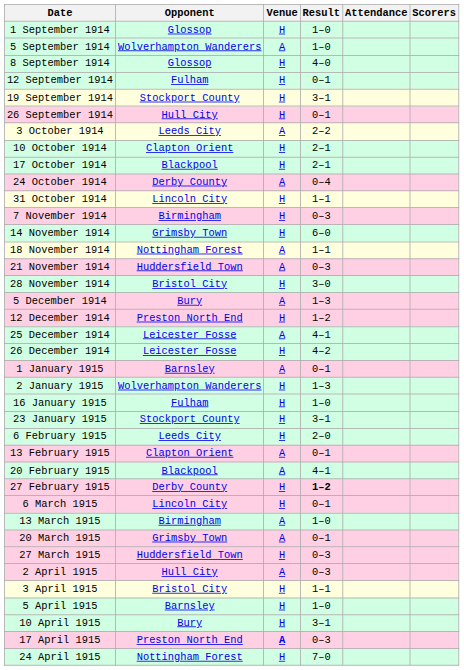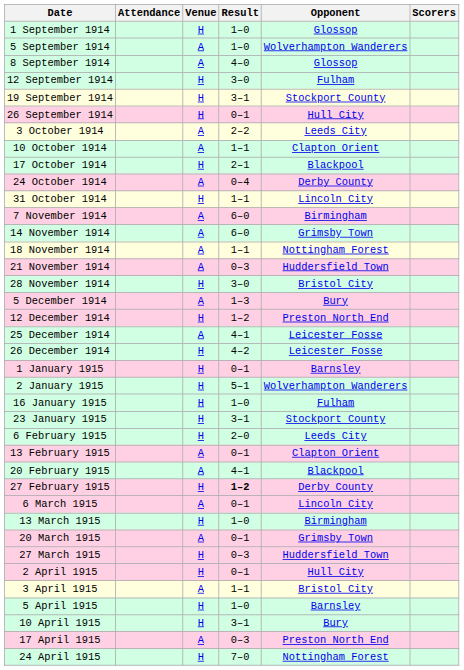 <table class="wikitable sortable" style="text-align:center;">
 <tr>
 <th>Date</th>
-<th>Opponent</th>
+<th>Attendance</th>
 <th>Venue</th>
 <th>Result</th>
-<th>Attendance</th>
+<th>Opponent</th>
 <th>Scorers</th>
 </tr>
 <tr style="background:#d0ffe3;">
 <td>1 September 1914</td>
-<td><a href='#'>Glossop</a></td>
+<td></td>
 <td><a href='#'>H</a></td>
 <td>1–0</td>
-<td></td>
+<td><a href='#'>Glossop</a></td>
 <td></td>
 </tr>
 <tr style="background:#d0ffe3;">
 <td>5 September 1914</td>
-<td><a href='#'>Wolverhampton Wanderers</a></td>
+<td></td>
 <td><a href='#'>A</a></td>
 <td>1–0</td>
-<td></td>
+<td><a href='#'>Wolverhampton Wanderers</a></td>
 <td></td>
 </tr>
 <tr style="background:#d0ffe3;">
 <td>8 September 1914</td>
+<td></td>
+<td><a href='#'>A</a></td>
+<td>4–0</td>
 <td><a href='#'>Glossop</a></td>
-<td><a href='#'>H</a></td>
-<td>4–0</td>
-<td></td>
 <td></td>
 </tr>
 <tr style="background:#d0ffe3;">
 <td>12 September 1914</td>
+<td></td>
+<td><a href='#'>H</a></td>
+<td>3–0</td>
 <td><a href='#'>Fulham</a></td>
-<td><a href='#'>H</a></td>
-<td>0–1</td>
-<td></td>
 <td></td>
 </tr>
 <tr style="background:#ffffdd;">
 <td>19 September 1914</td>
-<td><a href='#'>Stockport County</a></td>
+<td></td>
 <td><a href='#'>H</a></td>
 <td>3–1</td>
-<td></td>
+<td><a href='#'>Stockport County</a></td>
 <td></td>
 </tr>
 <tr style="background:#ffd0e3;">
 <td>26 September 1914</td>
-<td><a href='#'>Hull City</a></td>
+<td></td>
 <td><a href='#'>H</a></td>
 <td>0–1</td>
-<td></td>
+<td><a href='#'>Hull City</a></td>
 <td></td>
 </tr>
 <tr style="background:#ffffdd;">
 <td>3 October 1914</td>
-<td><a href='#'>Leeds City</a></td>
+<td></td>
 <td><a href='#'>A</a></td>
 <td>2–2</td>
-<td></td>
+<td><a href='#'>Leeds City</a></td>
 <td></td>
 </tr>
 <tr style="background:#d0ffe3;">
 <td>10 October 1914</td>
+<td></td>
+<td><a href='#'>A</a></td>
+<td>1–1</td>
 <td><a href='#'>Clapton Orient</a></td>
-<td><a href='#'>H</a></td>
-<td>2–1</td>
-<td></td>
 <td></td>
 </tr>
 <tr style="background:#d0ffe3;">
 <td>17 October 1914</td>
-<td><a href='#'>Blackpool</a></td>
+<td></td>
 <td><a href='#'>H</a></td>
 <td>2–1</td>
-<td></td>
+<td><a href='#'>Blackpool</a></td>
 <td></td>
 </tr>
 <tr style="background:#ffd0e3;">
 <td>24 October 1914</td>
-<td><a href='#'>Derby County</a></td>
+<td></td>
 <td><a href='#'>A</a></td>
 <td>0–4</td>
-<td></td>
+<td><a href='#'>Derby County</a></td>
 <td></td>
 </tr>
 <tr style="background:#ffffdd;">
 <td>31 October 1914</td>
-<td><a href='#'>Lincoln City</a></td>
+<td></td>
 <td><a href='#'>H</a></td>
 <td>1–1</td>
-<td></td>
+<td><a href='#'>Lincoln City</a></td>
 <td></td>
 </tr>
 <tr style="background:#ffd0e3;">
 <td>7 November 1914</td>
+<td></td>
+<td><a href='#'>A</a></td>
+<td>6–0</td>
 <td><a href='#'>Birmingham</a></td>
-<td><a href='#'>H</a></td>
-<td>0–3</td>
-<td></td>
 <td></td>
 </tr>
 <tr style="background:#d0ffe3;">
 <td>14 November 1914</td>
+<td></td>
+<td><a href='#'>A</a></td>
+<td>6–0</td>
 <td><a href='#'>Grimsby Town</a></td>
-<td><a href='#'>H</a></td>
-<td>6–0</td>
-<td></td>
 <td></td>
 </tr>
 <tr style="background:#ffffdd;">
 <td>18 November 1914</td>
-<td><a href='#'>Nottingham Forest</a></td>
+<td></td>
 <td><a href='#'>A</a></td>
 <td>1–1</td>
-<td></td>
+<td><a href='#'>Nottingham Forest</a></td>
 <td></td>
 </tr>
 <tr style="background:#ffd0e3;">
 <td>21 November 1914</td>
-<td><a href='#'>Huddersfield Town</a></td>
+<td></td>
 <td><a href='#'>A</a></td>
 <td>0–3</td>
-<td></td>
+<td><a href='#'>Huddersfield Town</a></td>
 <td></td>
 </tr>
 <tr style="background:#d0ffe3;">
 <td>28 November 1914</td>
-<td><a href='#'>Bristol City</a></td>
+<td></td>
 <td><a href='#'>H</a></td>
 <td>3–0</td>
-<td></td>
+<td><a href='#'>Bristol City</a></td>
 <td></td>
 </tr>
 <tr style="background:#ffd0e3;">
 <td>5 December 1914</td>
-<td><a href='#'>Bury</a></td>
+<td></td>
 <td><a href='#'>A</a></td>
 <td>1–3</td>
-<td></td>
+<td><a href='#'>Bury</a></td>
 <td></td>
 </tr>
 <tr style="background:#ffd0e3;">
 <td>12 December 1914</td>
-<td><a href='#'>Preston North End</a></td>
+<td></td>
 <td><a href='#'>H</a></td>
 <td>1–2</td>
-<td></td>
+<td><a href='#'>Preston North End</a></td>
 <td></td>
 </tr>
 <tr style="background:#d0ffe3;">
 <td>25 December 1914</td>
-<td><a href='#'>Leicester Fosse</a></td>
+<td></td>
 <td><a href='#'>A</a></td>
 <td>4–1</td>
-<td></td>
+<td><a href='#'>Leicester Fosse</a></td>
 <td></td>
 </tr>
 <tr style="background:#d0ffe3;">
 <td>26 December 1914</td>
-<td><a href='#'>Leicester Fosse</a></td>
+<td></td>
 <td><a href='#'>H</a></td>
 <td>4–2</td>
-<td></td>
+<td><a href='#'>Leicester Fosse</a></td>
 <td></td>
 </tr>
 <tr style="background:#ffd0e3;">
 <td>1 January 1915</td>
+<td></td>
+<td><a href='#'>H</a></td>
+<td>0–1</td>
 <td><a href='#'>Barnsley</a></td>
-<td><a href='#'>A</a></td>
-<td>0–1</td>
-<td></td>
 <td></td>
 </tr>
 <tr style="background:#d0ffe3;">
 <td>2 January 1915</td>
+<td></td>
+<td><a href='#'>H</a></td>
+<td>5–1</td>
 <td><a href='#'>Wolverhampton Wanderers</a></td>
-<td><a href='#'>H</a></td>
-<td>1–3</td>
-<td></td>
 <td></td>
 </tr>
 <tr style="background:#d0ffe3;">
 <td>16 January 1915</td>
-<td><a href='#'>Fulham</a></td>
+<td></td>
 <td><a href='#'>H</a></td>
 <td>1–0</td>
-<td></td>
+<td><a href='#'>Fulham</a></td>
 <td></td>
 </tr>
 <tr style="background:#d0ffe3;">
 <td>23 January 1915</td>
-<td><a href='#'>Stockport County</a></td>
+<td></td>
 <td><a href='#'>H</a></td>
 <td>3–1</td>
-<td></td>
+<td><a href='#'>Stockport County</a></td>
 <td></td>
 </tr>
 <tr style="background:#d0ffe3;">
 <td>6 February 1915</td>
-<td><a href='#'>Leeds City</a></td>
+<td></td>
 <td><a href='#'>H</a></td>
 <td>2–0</td>
-<td></td>
+<td><a href='#'>Leeds City</a></td>
 <td></td>
 </tr>
 <tr style="background:#ffd0e3;">
 <td>13 February 1915</td>
-<td><a href='#'>Clapton Orient</a></td>
+<td></td>
 <td><a href='#'>A</a></td>
 <td>0–1</td>
-<td></td>
+<td><a href='#'>Clapton Orient</a></td>
 <td></td>
 </tr>
 <tr style="background:#d0ffe3;">
 <td>20 February 1915</td>
-<td><a href='#'>Blackpool</a></td>
+<td></td>
 <td><a href='#'>A</a></td>
 <td>4–1</td>
-<td></td>
+<td><a href='#'>Blackpool</a></td>
 <td></td>
 </tr>
 <tr style="background:#ffd0e3;">
 <td>27 February 1915</td>
-<td><a href='#'>Derby County</a></td>
+<td></td>
 <td><a href='#'>H</a></td>
 <td><strong>1–2</strong></td>
-<td></td>
+<td><a href='#'>Derby County</a></td>
 <td></td>
 </tr>
 <tr style="background:#ffd0e3;">
 <td>6 March 1915</td>
+<td></td>
+<td><a href='#'>A</a></td>
+<td>0–1</td>
 <td><a href='#'>Lincoln City</a></td>
-<td><a href='#'>H</a></td>
-<td>0–1</td>
-<td></td>
 <td></td>
 </tr>
 <tr style="background:#d0ffe3;">
 <td>13 March 1915</td>
+<td></td>
+<td><a href='#'>H</a></td>
+<td>1–0</td>
 <td><a href='#'>Birmingham</a></td>
-<td><a href='#'>A</a></td>
-<td>1–0</td>
-<td></td>
 <td></td>
 </tr>
 <tr style="background:#ffd0e3;">
 <td>20 March 1915</td>
-<td><a href='#'>Grimsby Town</a></td>
+<td></td>
 <td><a href='#'>A</a></td>
 <td>0–1</td>
-<td></td>
+<td><a href='#'>Grimsby Town</a></td>
 <td></td>
 </tr>
 <tr style="background:#ffd0e3;">
 <td>27 March 1915</td>
-<td><a href='#'>Huddersfield Town</a></td>
+<td></td>
 <td><a href='#'>H</a></td>
 <td>0–3</td>
-<td></td>
+<td><a href='#'>Huddersfield Town</a></td>
 <td></td>
 </tr>
 <tr style="background:#ffd0e3;">
 <td>2 April 1915</td>
+<td></td>
+<td><a href='#'>H</a></td>
+<td>0–1</td>
 <td><a href='#'>Hull City</a></td>
-<td><a href='#'>A</a></td>
-<td>0–3</td>
-<td></td>
 <td></td>
 </tr>
 <tr style="background:#ffffdd;">
 <td>3 April 1915</td>
+<td></td>
+<td><a href='#'>A</a></td>
+<td>1–1</td>
 <td><a href='#'>Bristol City</a></td>
-<td><a href='#'>H</a></td>
-<td>1–1</td>
-<td></td>
 <td></td>
 </tr>
 <tr style="background:#d0ffe3;">
 <td>5 April 1915</td>
-<td><a href='#'>Barnsley</a></td>
+<td></td>
 <td><a href='#'>H</a></td>
 <td>1–0</td>
-<td></td>
+<td><a href='#'>Barnsley</a></td>
 <td></td>
 </tr>
 <tr style="background:#d0ffe3;">
 <td>10 April 1915</td>
-<td><a href='#'>Bury</a></td>
+<td></td>
 <td><a href='#'>H</a></td>
 <td>3–1</td>
-<td></td>
+<td><a href='#'>Bury</a></td>
 <td></td>
 </tr>
 <tr style="background:#ffd0e3;">
 <td>17 April 1915</td>
+<td></td>
+<td><a href='#'>A</a></td>
+<td>0–3</td>
 <td><a href='#'>Preston North End</a></td>
-<td><strong><a href='#'>A</a></strong></td>
-<td>0–3</td>
-<td></td>
 <td></td>
 </tr>
 <tr style="background:#d0ffe3;">
 <td>24 April 1915</td>
-<td><a href='#'>Nottingham Forest</a></td>
+<td></td>
 <td><a href='#'>H</a></td>
 <td>7–0</td>
-<td></td>
+<td><a href='#'>Nottingham Forest</a></td>
 <td></td>
 </tr>
 </table>
